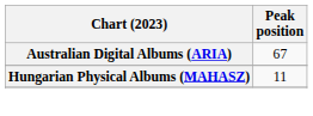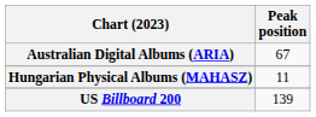 <table class="wikitable sortable plainrowheaders" style="text-align:center;">
 <tr>
 <th scope="col">Chart (2023)</th>
 <th scope="col">Peak<br>position</th>
 </tr>
 <tr>
 <th scope="row">Australian Digital Albums (<a href='#'>ARIA</a>)</th>
 <td>67</td>
 </tr>
 <tr>
 </tr>
 <tr>
 </tr>
 <tr>
 <th scope="row">Hungarian Physical Albums (<a href='#'>MAHASZ</a>)</th>
 <td>11</td>
 </tr>
 <tr>
 </tr>
 <tr>
 </tr>
+<tr>
+<th scope="row">US <a href='#'><em>Billboard</em> 200</a></th>
+<td>139</td>
+</tr>
 </table>
